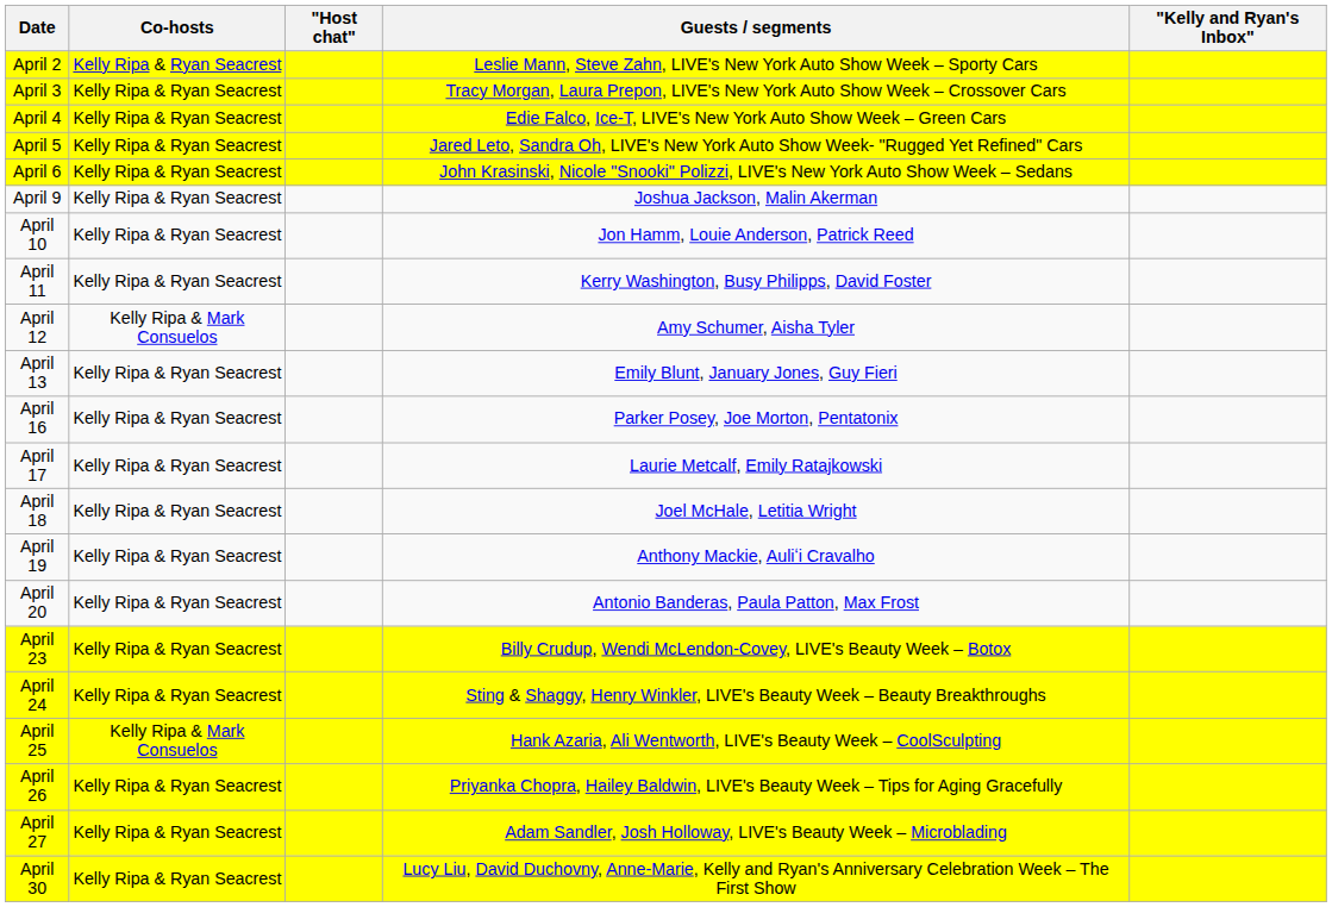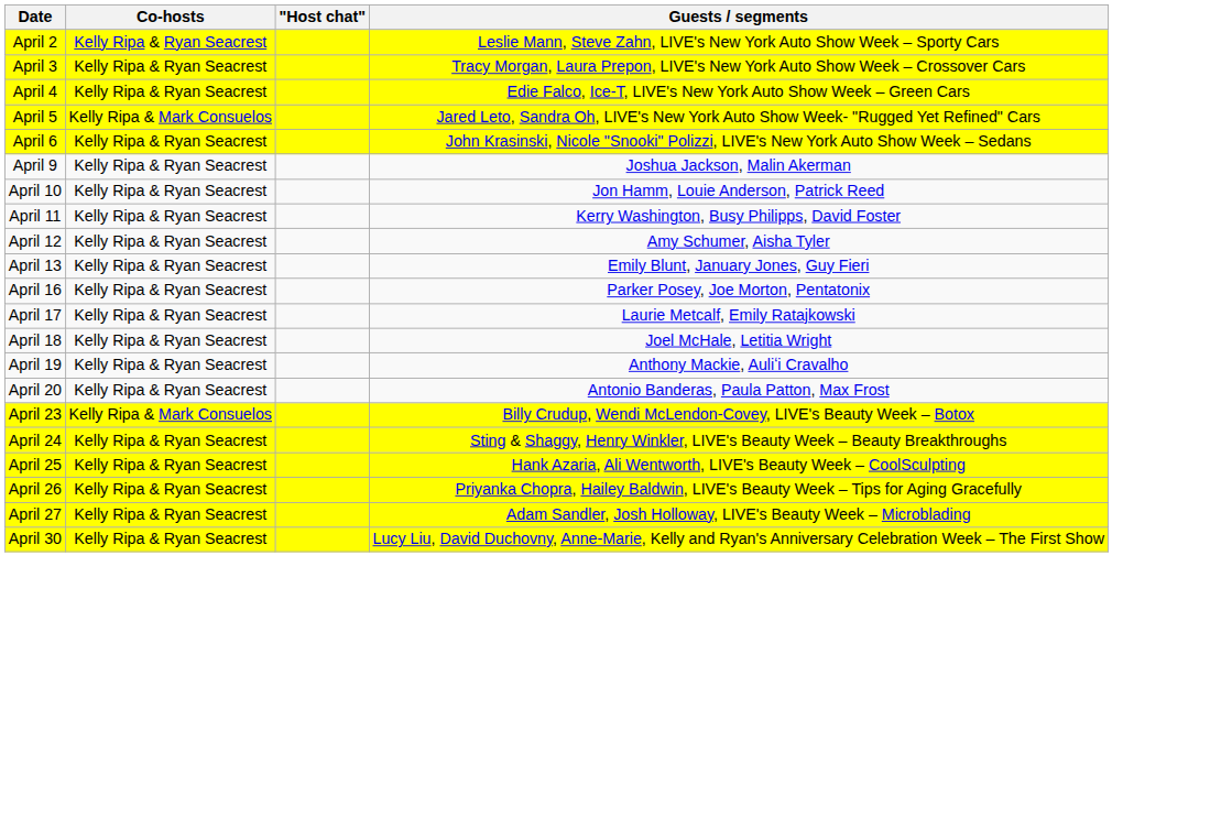 <table class="wikitable sortable" style="text-align:center;">
 <tr>
 <th>Date</th>
 <th>Co-hosts</th>
 <th>"Host chat"</th>
 <th>Guests / segments</th>
-<th>"Kelly and Ryan's Inbox"</th>
 </tr>
 <tr style="background:yellow;">
 <td>April 2</td>
 <td><a href='#'>Kelly Ripa</a> & <a href='#'>Ryan Seacrest</a></td>
 <td></td>
 <td><a href='#'>Leslie Mann</a>, <a href='#'>Steve Zahn</a>, LIVE's New York Auto Show Week – Sporty Cars</td>
-<td></td>
 </tr>
 <tr style="background:yellow;">
 <td>April 3</td>
 <td>Kelly Ripa & Ryan Seacrest</td>
 <td></td>
 <td><a href='#'>Tracy Morgan</a>, <a href='#'>Laura Prepon</a>, LIVE's New York Auto Show Week – Crossover Cars</td>
-<td></td>
 </tr>
 <tr style="background:yellow;">
 <td>April 4</td>
 <td>Kelly Ripa & Ryan Seacrest</td>
 <td></td>
 <td><a href='#'>Edie Falco</a>, <a href='#'>Ice-T</a>, LIVE's New York Auto Show Week – Green Cars</td>
-<td></td>
 </tr>
 <tr style="background:yellow;">
 <td>April 5</td>
-<td>Kelly Ripa & Ryan Seacrest</td>
+<td>Kelly Ripa & <a href='#'>Mark Consuelos</a></td>
 <td></td>
 <td><a href='#'>Jared Leto</a>, <a href='#'>Sandra Oh</a>, LIVE's New York Auto Show Week- "Rugged Yet Refined" Cars</td>
-<td></td>
 </tr>
 <tr style="background:yellow;">
 <td>April 6</td>
 <td>Kelly Ripa & Ryan Seacrest</td>
 <td></td>
 <td><a href='#'>John Krasinski</a>, <a href='#'>Nicole "Snooki" Polizzi</a>, LIVE's New York Auto Show Week – Sedans</td>
-<td></td>
 </tr>
 <tr>
 <td>April 9</td>
 <td>Kelly Ripa & Ryan Seacrest</td>
 <td></td>
 <td><a href='#'>Joshua Jackson</a>, <a href='#'>Malin Akerman</a></td>
-<td></td>
 </tr>
 <tr>
 <td>April 10</td>
 <td>Kelly Ripa & Ryan Seacrest</td>
 <td></td>
 <td><a href='#'>Jon Hamm</a>, <a href='#'>Louie Anderson</a>, <a href='#'>Patrick Reed</a></td>
-<td></td>
 </tr>
 <tr>
 <td>April 11</td>
 <td>Kelly Ripa & Ryan Seacrest</td>
 <td></td>
 <td><a href='#'>Kerry Washington</a>, <a href='#'>Busy Philipps</a>, <a href='#'>David Foster</a></td>
-<td></td>
 </tr>
 <tr>
 <td>April 12</td>
-<td>Kelly Ripa & <a href='#'>Mark Consuelos</a></td>
+<td>Kelly Ripa & Ryan Seacrest</td>
 <td></td>
 <td><a href='#'>Amy Schumer</a>, <a href='#'>Aisha Tyler</a></td>
-<td></td>
 </tr>
 <tr>
 <td>April 13</td>
 <td>Kelly Ripa & Ryan Seacrest</td>
 <td></td>
 <td><a href='#'>Emily Blunt</a>, <a href='#'>January Jones</a>, <a href='#'>Guy Fieri</a></td>
-<td></td>
 </tr>
 <tr>
 <td>April 16</td>
 <td>Kelly Ripa & Ryan Seacrest</td>
 <td></td>
 <td><a href='#'>Parker Posey</a>, <a href='#'>Joe Morton</a>, <a href='#'>Pentatonix</a></td>
-<td></td>
 </tr>
 <tr>
 <td>April 17</td>
 <td>Kelly Ripa & Ryan Seacrest</td>
 <td></td>
 <td><a href='#'>Laurie Metcalf</a>, <a href='#'>Emily Ratajkowski</a></td>
-<td></td>
 </tr>
 <tr>
 <td>April 18</td>
 <td>Kelly Ripa & Ryan Seacrest</td>
 <td></td>
 <td><a href='#'>Joel McHale</a>, <a href='#'>Letitia Wright</a></td>
-<td></td>
 </tr>
 <tr>
 <td>April 19</td>
 <td>Kelly Ripa & Ryan Seacrest</td>
 <td></td>
 <td><a href='#'>Anthony Mackie</a>, <a href='#'>Auliʻi Cravalho</a></td>
-<td></td>
 </tr>
 <tr>
 <td>April 20</td>
 <td>Kelly Ripa & Ryan Seacrest</td>
 <td></td>
 <td><a href='#'>Antonio Banderas</a>, <a href='#'>Paula Patton</a>, <a href='#'>Max Frost</a></td>
-<td></td>
 </tr>
 <tr style="background:yellow;">
 <td>April 23</td>
-<td>Kelly Ripa & Ryan Seacrest</td>
+<td>Kelly Ripa & <a href='#'>Mark Consuelos</a></td>
 <td></td>
 <td><a href='#'>Billy Crudup</a>, <a href='#'>Wendi McLendon-Covey</a>, LIVE's Beauty Week – <a href='#'>Botox</a></td>
-<td></td>
 </tr>
 <tr style="background:yellow;">
 <td>April 24</td>
 <td>Kelly Ripa & Ryan Seacrest</td>
 <td></td>
 <td><a href='#'>Sting</a> & <a href='#'>Shaggy</a>, <a href='#'>Henry Winkler</a>, LIVE's Beauty Week – Beauty Breakthroughs</td>
-<td></td>
 </tr>
 <tr style="background:yellow;">
 <td>April 25</td>
-<td>Kelly Ripa & <a href='#'>Mark Consuelos</a></td>
+<td>Kelly Ripa & Ryan Seacrest</td>
 <td></td>
 <td><a href='#'>Hank Azaria</a>, <a href='#'>Ali Wentworth</a>, LIVE's Beauty Week – <a href='#'>CoolSculpting</a></td>
-<td></td>
 </tr>
 <tr style="background:yellow;">
 <td>April 26</td>
 <td>Kelly Ripa & Ryan Seacrest</td>
 <td></td>
 <td><a href='#'>Priyanka Chopra</a>, <a href='#'>Hailey Baldwin</a>, LIVE's Beauty Week – Tips for Aging Gracefully</td>
-<td></td>
 </tr>
 <tr style="background:yellow;">
 <td>April 27</td>
 <td>Kelly Ripa & Ryan Seacrest</td>
 <td></td>
 <td><a href='#'>Adam Sandler</a>, <a href='#'>Josh Holloway</a>, LIVE's Beauty Week – <a href='#'>Microblading</a></td>
-<td></td>
 </tr>
 <tr style="background:yellow;">
 <td>April 30</td>
 <td>Kelly Ripa & Ryan Seacrest</td>
 <td></td>
 <td><a href='#'>Lucy Liu</a>, <a href='#'>David Duchovny</a>, <a href='#'>Anne-Marie</a>, Kelly and Ryan's Anniversary Celebration Week – The First Show</td>
-<td></td>
 </tr>
 </table>
